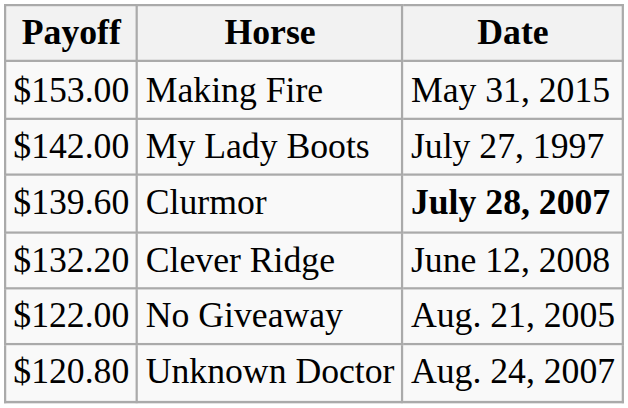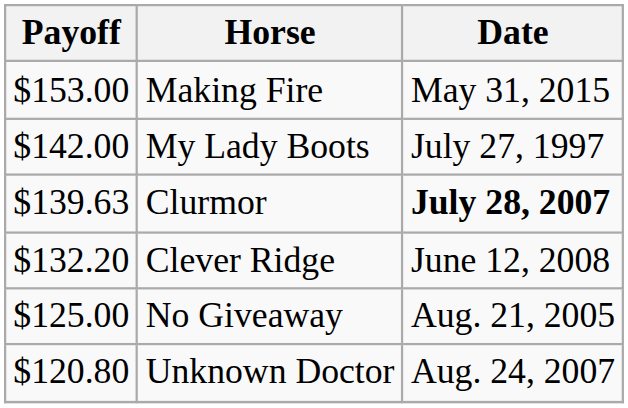 <table class="wikitable">
 <tr>
 <th>Payoff</th>
 <th>Horse</th>
 <th>Date</th>
 </tr>
 <tr>
 <td>$153.00</td>
 <td>Making Fire</td>
 <td>May 31, 2015</td>
 </tr>
 <tr>
 <td>$142.00</td>
 <td>My Lady Boots</td>
 <td>July 27, 1997</td>
 </tr>
 <tr>
-<td>$139.60</td>
+<td>$139.63</td>
 <td>Clurmor</td>
 <td><strong>July 28, 2007</strong></td>
 </tr>
 <tr>
 <td>$132.20</td>
 <td>Clever Ridge</td>
 <td>June 12, 2008</td>
 </tr>
 <tr>
-<td>$122.00</td>
+<td>$125.00</td>
 <td>No Giveaway</td>
 <td>Aug. 21, 2005</td>
 </tr>
 <tr>
 <td>$120.80</td>
 <td>Unknown Doctor</td>
 <td>Aug. 24, 2007</td>
 </tr>
 <tr>
 </tr>
 </table>
